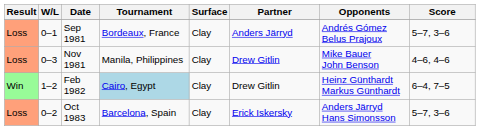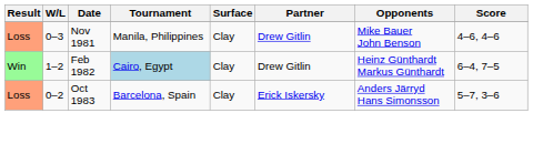 <table class="sortable wikitable">
 <tr>
 <th style="width:40px">Result</th>
 <th style="width:30px" class="unsortable">W/L</th>
 <th style="width:55px">Date</th>
 <th style="width:140px">Tournament</th>
 <th style="width:50px">Surface</th>
 <th style="width:140px">Partner</th>
 <th style="width:140px">Opponents</th>
 <th style="width:100px" class="unsortable">Score</th>
 </tr>
 <tr>
-</tr>
-<tr>
-<td style="background:#ffa07a;">Loss</td>
-<td>0–1</td>
-<td>Sep 1981</td>
-<td><a href='#'>Bordeaux</a>, France</td>
-<td>Clay</td>
-<td> <a href='#'>Anders Järryd</a></td>
-<td> <a href='#'>Andrés Gómez</a> <br>  <a href='#'>Belus Prajoux</a></td>
-<td>5–7, 3–6</td>
 </tr>
 <tr>
 <td style="background:#ffa07a;">Loss</td>
 <td>0–3</td>
 <td>Nov 1981</td>
 <td>Manila, Philippines</td>
 <td>Clay</td>
 <td> <a href='#'>Drew Gitlin</a></td>
 <td> <a href='#'>Mike Bauer</a> <br>  <a href='#'>John Benson</a></td>
 <td>4–6, 4–6</td>
 </tr>
 <tr>
 <td style="background:#98fb98;">Win</td>
 <td>1–2</td>
 <td>Feb 1982</td>
 <td style="background: lightblue;"><a href='#'>Cairo</a>, Egypt</td>
 <td>Clay</td>
 <td> Drew Gitlin</td>
 <td> <a href='#'>Heinz Günthardt</a> <br>  <a href='#'>Markus Günthardt</a></td>
 <td>6–4, 7–5</td>
 </tr>
 <tr>
 <td style="background:#ffa07a;">Loss</td>
 <td>0–2</td>
 <td>Oct 1983</td>
 <td><a href='#'>Barcelona</a>, Spain</td>
 <td>Clay</td>
 <td> <a href='#'>Erick Iskersky</a></td>
 <td> <a href='#'>Anders Järryd</a> <br>  <a href='#'>Hans Simonsson</a></td>
 <td>5–7, 3–6</td>
 </tr>
 </table>
